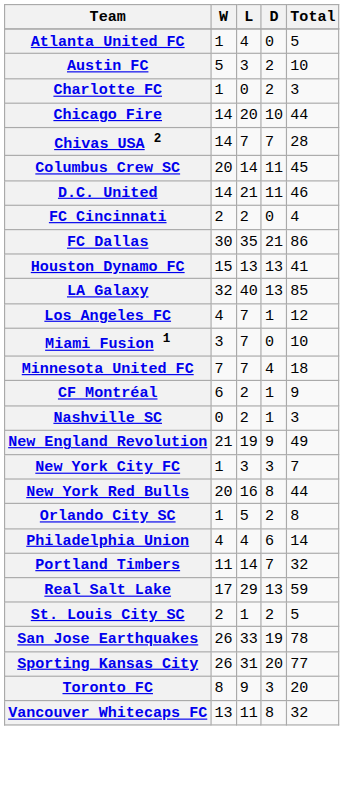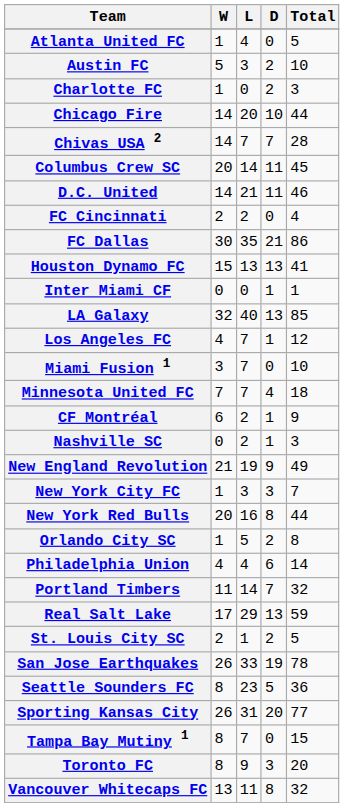 <table class="wikitable sortable">
 <tr>
 <th>Team</th>
 <th>W</th>
 <th>L</th>
 <th>D</th>
 <th>Total</th>
 </tr>
 <tr>
 </tr>
 <tr>
 <th><a href='#'>Atlanta United FC</a></th>
 <td>1</td>
 <td>4</td>
 <td>0</td>
 <td>5</td>
 </tr>
 <tr>
 <th><a href='#'>Austin FC</a></th>
 <td>5</td>
 <td>3</td>
 <td>2</td>
 <td>10</td>
 </tr>
 <tr>
 <th><a href='#'>Charlotte FC</a></th>
 <td>1</td>
 <td>0</td>
 <td>2</td>
 <td>3</td>
 </tr>
 <tr>
 <th><a href='#'>Chicago Fire</a></th>
 <td>14</td>
 <td>20</td>
 <td>10</td>
 <td>44</td>
 </tr>
 <tr>
 <th><a href='#'>Chivas USA</a> <sup>2</sup></th>
 <td>14</td>
 <td>7</td>
 <td>7</td>
 <td>28</td>
 </tr>
 <tr>
 <th><a href='#'>Columbus Crew SC</a></th>
 <td>20</td>
 <td>14</td>
 <td>11</td>
 <td>45</td>
 </tr>
 <tr>
 <th><a href='#'>D.C. United</a></th>
 <td>14</td>
 <td>21</td>
 <td>11</td>
 <td>46</td>
 </tr>
 <tr>
 <th><a href='#'>FC Cincinnati</a></th>
 <td>2</td>
 <td>2</td>
 <td>0</td>
 <td>4</td>
 </tr>
 <tr>
 <th><a href='#'>FC Dallas</a></th>
 <td>30</td>
 <td>35</td>
 <td>21</td>
 <td>86</td>
 </tr>
 <tr>
 <th><a href='#'>Houston Dynamo FC</a></th>
 <td>15</td>
 <td>13</td>
 <td>13</td>
 <td>41</td>
+</tr>
+<tr>
+<th><a href='#'>Inter Miami CF</a></th>
+<td>0</td>
+<td>0</td>
+<td>1</td>
+<td>1</td>
 </tr>
 <tr>
 <th><a href='#'>LA Galaxy</a></th>
 <td>32</td>
 <td>40</td>
 <td>13</td>
 <td>85</td>
 </tr>
 <tr>
 <th><a href='#'>Los Angeles FC</a></th>
 <td>4</td>
 <td>7</td>
 <td>1</td>
 <td>12</td>
 </tr>
 <tr>
 <th><a href='#'>Miami Fusion</a> <sup>1</sup></th>
 <td>3</td>
 <td>7</td>
 <td>0</td>
 <td>10</td>
 </tr>
 <tr>
 <th><a href='#'>Minnesota United FC</a></th>
 <td>7</td>
 <td>7</td>
 <td>4</td>
 <td>18</td>
 </tr>
 <tr>
 <th><a href='#'>CF Montréal</a></th>
 <td>6</td>
 <td>2</td>
 <td>1</td>
 <td>9</td>
 </tr>
 <tr>
 <th><a href='#'>Nashville SC</a></th>
 <td>0</td>
 <td>2</td>
 <td>1</td>
 <td>3</td>
 </tr>
 <tr>
 <th><a href='#'>New England Revolution</a></th>
 <td>21</td>
 <td>19</td>
 <td>9</td>
 <td>49</td>
 </tr>
 <tr>
 <th><a href='#'>New York City FC</a></th>
 <td>1</td>
 <td>3</td>
 <td>3</td>
 <td>7</td>
 </tr>
 <tr>
 <th><a href='#'>New York Red Bulls</a></th>
 <td>20</td>
 <td>16</td>
 <td>8</td>
 <td>44</td>
 </tr>
 <tr>
 <th><a href='#'>Orlando City SC</a></th>
 <td>1</td>
 <td>5</td>
 <td>2</td>
 <td>8</td>
 </tr>
 <tr>
 <th><a href='#'>Philadelphia Union</a></th>
 <td>4</td>
 <td>4</td>
 <td>6</td>
 <td>14</td>
 </tr>
 <tr>
 <th><a href='#'>Portland Timbers</a></th>
 <td>11</td>
 <td>14</td>
 <td>7</td>
 <td>32</td>
 </tr>
 <tr>
 <th><a href='#'>Real Salt Lake</a></th>
 <td>17</td>
 <td>29</td>
 <td>13</td>
 <td>59</td>
 </tr>
 <tr>
 <th><a href='#'>St. Louis City SC</a></th>
 <td>2</td>
 <td>1</td>
 <td>2</td>
 <td>5</td>
 </tr>
 <tr>
 <th><a href='#'>San Jose Earthquakes</a></th>
 <td>26</td>
 <td>33</td>
 <td>19</td>
 <td>78</td>
 </tr>
 <tr>
+<th><a href='#'>Seattle Sounders FC</a></th>
+<td>8</td>
+<td>23</td>
+<td>5</td>
+<td>36</td>
+</tr>
+<tr>
 <th><a href='#'>Sporting Kansas City</a></th>
 <td>26</td>
 <td>31</td>
 <td>20</td>
 <td>77</td>
+</tr>
+<tr>
+<th><a href='#'>Tampa Bay Mutiny</a> <sup>1</sup></th>
+<td>8</td>
+<td>7</td>
+<td>0</td>
+<td>15</td>
 </tr>
 <tr>
 <th><a href='#'>Toronto FC</a></th>
 <td>8</td>
 <td>9</td>
 <td>3</td>
 <td>20</td>
 </tr>
 <tr>
 <th><a href='#'>Vancouver Whitecaps FC</a></th>
 <td>13</td>
 <td>11</td>
 <td>8</td>
 <td>32</td>
 </tr>
 </table>
